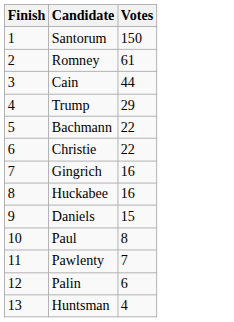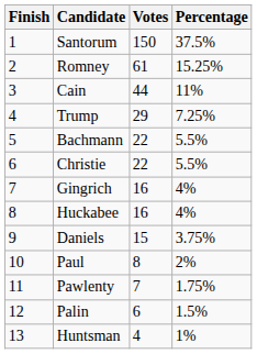 <table class="wikitable sortable">
 <tr>
 <th>Finish</th>
 <th>Candidate</th>
 <th>Votes</th>
+<th>Percentage</th>
 </tr>
 <tr>
 <td>1</td>
 <td>Santorum</td>
 <td>150</td>
+<td>37.5%</td>
 </tr>
 <tr>
 <td>2</td>
 <td>Romney</td>
 <td>61</td>
+<td>15.25%</td>
 </tr>
 <tr>
 <td>3</td>
 <td>Cain</td>
 <td>44</td>
+<td>11%</td>
 </tr>
 <tr>
 <td>4</td>
 <td>Trump</td>
 <td>29</td>
+<td>7.25%</td>
 </tr>
 <tr>
 <td>5</td>
 <td>Bachmann</td>
 <td>22</td>
+<td>5.5%</td>
 </tr>
 <tr>
 <td>6</td>
 <td>Christie</td>
 <td>22</td>
+<td>5.5%</td>
 </tr>
 <tr>
 <td>7</td>
 <td>Gingrich</td>
 <td>16</td>
+<td>4%</td>
 </tr>
 <tr>
 <td>8</td>
 <td>Huckabee</td>
 <td>16</td>
+<td>4%</td>
 </tr>
 <tr>
 <td>9</td>
 <td>Daniels</td>
 <td>15</td>
+<td>3.75%</td>
 </tr>
 <tr>
 <td>10</td>
 <td>Paul</td>
 <td>8</td>
+<td>2%</td>
 </tr>
 <tr>
 <td>11</td>
 <td>Pawlenty</td>
 <td>7</td>
+<td>1.75%</td>
 </tr>
 <tr>
 <td>12</td>
 <td>Palin</td>
 <td>6</td>
+<td>1.5%</td>
 </tr>
 <tr>
 <td>13</td>
 <td>Huntsman</td>
 <td>4</td>
+<td>1%</td>
 </tr>
 </table>
